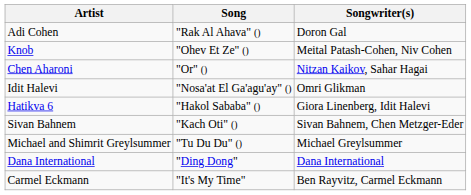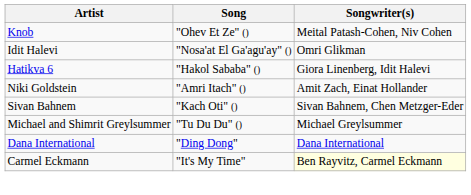 <table class="sortable wikitable" style="margin: 1em auto 1em auto;">
 <tr>
 <th>Artist</th>
 <th>Song</th>
 <th class="unsortable">Songwriter(s)</th>
 </tr>
 <tr>
-<td>Adi Cohen</td>
-<td>"Rak Al Ahava" <small>()</small></td>
-<td>Doron Gal</td>
-</tr>
-<tr>
 <td><a href='#'>Knob</a></td>
 <td>"Ohev Et Ze" <small>()</small></td>
 <td>Meital Patash-Cohen, Niv Cohen</td>
-</tr>
-<tr>
-<td><a href='#'>Chen Aharoni</a></td>
-<td>"Or" <small>()</small></td>
-<td><a href='#'>Nitzan Kaikov</a>, Sahar Hagai</td>
 </tr>
 <tr>
 <td>Idit Halevi</td>
 <td>"Nosa'at El Ga'agu'ay" <small>()</small></td>
 <td>Omri Glikman</td>
 </tr>
 <tr>
 <td><a href='#'>Hatikva 6</a></td>
 <td>"Hakol Sababa" <small>()</small></td>
 <td>Giora Linenberg, Idit Halevi</td>
+</tr>
+<tr>
+<td>Niki Goldstein</td>
+<td>"Amri Itach" <small>()</small></td>
+<td>Amit Zach, Einat Hollander</td>
 </tr>
 <tr>
 <td>Sivan Bahnem</td>
 <td>"Kach Oti" <small>()</small></td>
 <td>Sivan Bahnem, Chen Metzger-Eder</td>
 </tr>
 <tr>
 <td>Michael and Shimrit Greylsummer</td>
 <td>"Tu Du Du" <small>()</small></td>
 <td>Michael Greylsummer</td>
 </tr>
 <tr>
 <td><a href='#'>Dana International</a></td>
 <td>"<a href='#'>Ding Dong</a>"</td>
 <td><a href='#'>Dana International</a></td>
 </tr>
 <tr>
 <td>Carmel Eckmann</td>
 <td>"It's My Time"</td>
-<td>Ben Rayvitz, Carmel Eckmann</td>
+<td style="background: lightyellow;">Ben Rayvitz, Carmel Eckmann</td>
 </tr>
 </table>
